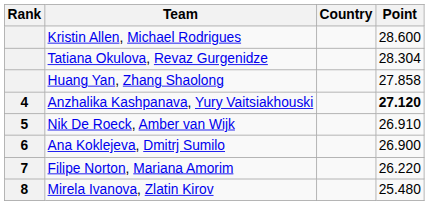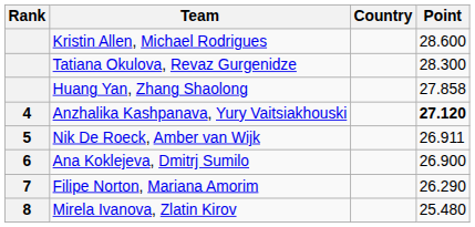 <table class="wikitable sortable">
 <tr>
 <th>Rank</th>
 <th>Team</th>
 <th>Country</th>
 <th>Point</th>
 </tr>
 <tr>
 <th></th>
 <td><a href='#'>Kristin Allen</a>, <a href='#'>Michael Rodrigues</a></td>
 <td></td>
 <td>28.600</td>
 </tr>
 <tr>
 <th></th>
 <td><a href='#'>Tatiana Okulova</a>, <a href='#'>Revaz Gurgenidze</a></td>
 <td></td>
-<td>28.304</td>
+<td>28.300</td>
 </tr>
 <tr>
 <th></th>
 <td><a href='#'>Huang Yan</a>, <a href='#'>Zhang Shaolong</a></td>
 <td></td>
 <td>27.858</td>
 </tr>
 <tr>
 <th>4</th>
 <td><a href='#'>Anzhalika Kashpanava</a>, <a href='#'>Yury Vaitsiakhouski</a></td>
 <td></td>
 <td><strong>27.120</strong></td>
 </tr>
 <tr>
 <th>5</th>
 <td><a href='#'>Nik De Roeck</a>, <a href='#'>Amber van Wijk</a></td>
 <td></td>
-<td>26.910</td>
+<td>26.911</td>
 </tr>
 <tr>
 <th>6</th>
 <td><a href='#'>Ana Koklejeva</a>, <a href='#'>Dmitrj Sumilo</a></td>
 <td></td>
 <td>26.900</td>
 </tr>
 <tr>
 <th>7</th>
 <td><a href='#'>Filipe Norton</a>, <a href='#'>Mariana Amorim</a></td>
 <td></td>
-<td>26.220</td>
+<td>26.290</td>
 </tr>
 <tr>
 <th>8</th>
 <td><a href='#'>Mirela Ivanova</a>, <a href='#'>Zlatin Kirov</a></td>
 <td></td>
 <td>25.480</td>
 </tr>
 </table>
